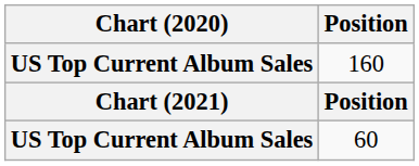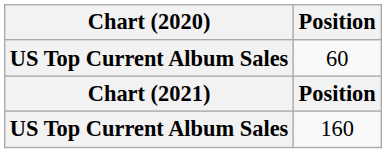 <table class="wikitable sortable plainrowheaders" style="text-align:center">
 <tr>
 <th scope="col">Chart (2020)</th>
 <th scope="col">Position</th>
 </tr>
 <tr>
 <th scope="row">US Top Current Album Sales</th>
-<td>160</td>
+<td>60</td>
 </tr>
 <tr>
 <th scope="col">Chart (2021)</th>
 <th scope="col">Position</th>
 </tr>
 <tr>
 <th scope="row">US Top Current Album Sales</th>
-<td>60</td>
+<td>160</td>
 </tr>
 </table>
